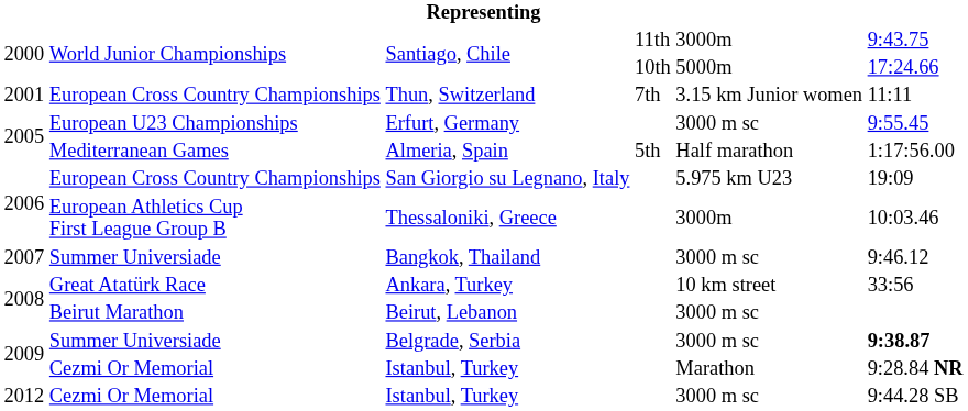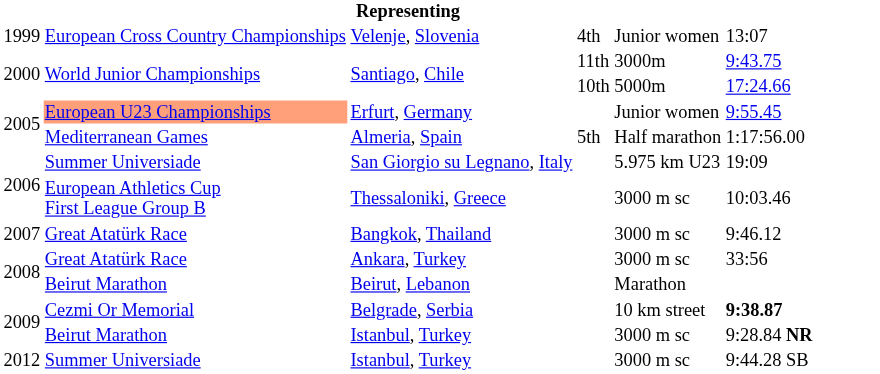 <table>
 <tr>
 <th colspan="6">Representing </th>
+</tr>
+<tr>
+<td>1999</td>
+<td><a href='#'>European Cross Country Championships</a></td>
+<td><a href='#'>Velenje</a>, <a href='#'>Slovenia</a></td>
+<td>4th</td>
+<td>Junior women</td>
+<td>13:07</td>
 </tr>
 <tr>
 <td rowspan=2>2000</td>
 <td rowspan=2><a href='#'>World Junior Championships</a></td>
 <td rowspan=2><a href='#'>Santiago</a>, <a href='#'>Chile</a></td>
 <td>11th</td>
 <td>3000m</td>
 <td><a href='#'>9:43.75</a></td>
 </tr>
 <tr>
 <td>10th</td>
 <td>5000m</td>
 <td><a href='#'>17:24.66</a></td>
 </tr>
 <tr>
-<td>2001</td>
-<td><a href='#'>European Cross Country Championships</a></td>
-<td><a href='#'>Thun</a>, <a href='#'>Switzerland</a></td>
-<td>7th</td>
-<td>3.15 km Junior women</td>
-<td>11:11</td>
-</tr>
-<tr>
 <td rowspan=2>2005</td>
-<td><a href='#'>European U23 Championships</a></td>
+<td style="background: lightsalmon;"><a href='#'>European U23 Championships</a></td>
 <td><a href='#'>Erfurt</a>, <a href='#'>Germany</a></td>
 <td></td>
-<td>3000 m sc</td>
+<td>Junior women</td>
 <td><a href='#'>9:55.45</a></td>
 </tr>
 <tr>
 <td><a href='#'>Mediterranean Games</a></td>
 <td><a href='#'>Almeria</a>, <a href='#'>Spain</a></td>
 <td>5th</td>
 <td>Half marathon</td>
 <td>1:17:56.00</td>
 </tr>
 <tr>
 <td rowspan=2>2006</td>
-<td><a href='#'>European Cross Country Championships</a></td>
+<td><a href='#'>Summer Universiade</a></td>
 <td><a href='#'>San Giorgio su Legnano</a>, <a href='#'>Italy</a></td>
 <td></td>
 <td>5.975 km U23</td>
 <td>19:09</td>
 </tr>
 <tr>
 <td><a href='#'>European Athletics Cup<br>First League Group B</a></td>
 <td><a href='#'>Thessaloniki</a>, <a href='#'>Greece</a></td>
 <td></td>
-<td>3000m</td>
+<td>3000 m sc</td>
 <td>10:03.46</td>
 </tr>
 <tr>
 <td>2007</td>
-<td><a href='#'>Summer Universiade</a></td>
+<td><a href='#'>Great Atatürk Race</a></td>
 <td><a href='#'>Bangkok</a>, <a href='#'>Thailand</a></td>
 <td></td>
 <td>3000 m sc</td>
 <td>9:46.12</td>
 </tr>
 <tr>
 <td rowspan=2>2008</td>
 <td><a href='#'>Great Atatürk Race</a></td>
 <td><a href='#'>Ankara</a>, <a href='#'>Turkey</a></td>
 <td></td>
-<td>10 km street</td>
+<td>3000 m sc</td>
 <td>33:56</td>
 </tr>
 <tr>
 <td><a href='#'>Beirut Marathon</a></td>
 <td><a href='#'>Beirut</a>, <a href='#'>Lebanon</a></td>
 <td></td>
-<td>3000 m sc</td>
+<td>Marathon</td>
 <td></td>
 </tr>
 <tr>
 <td rowspan=2>2009</td>
-<td><a href='#'>Summer Universiade</a></td>
+<td><a href='#'>Cezmi Or Memorial</a></td>
 <td><a href='#'>Belgrade</a>, <a href='#'>Serbia</a></td>
 <td></td>
-<td>3000 m sc</td>
+<td>10 km street</td>
 <td><strong>9:38.87</strong></td>
 </tr>
 <tr>
-<td><a href='#'>Cezmi Or Memorial</a></td>
+<td><a href='#'>Beirut Marathon</a></td>
 <td><a href='#'>Istanbul</a>, <a href='#'>Turkey</a></td>
 <td></td>
-<td>Marathon</td>
+<td>3000 m sc</td>
 <td>9:28.84 <strong>NR</strong></td>
 </tr>
 <tr>
 <td>2012</td>
-<td><a href='#'>Cezmi Or Memorial</a></td>
+<td><a href='#'>Summer Universiade</a></td>
 <td><a href='#'>Istanbul</a>, <a href='#'>Turkey</a></td>
 <td></td>
 <td>3000 m sc</td>
 <td>9:44.28 SB</td>
 </tr>
 </table>
